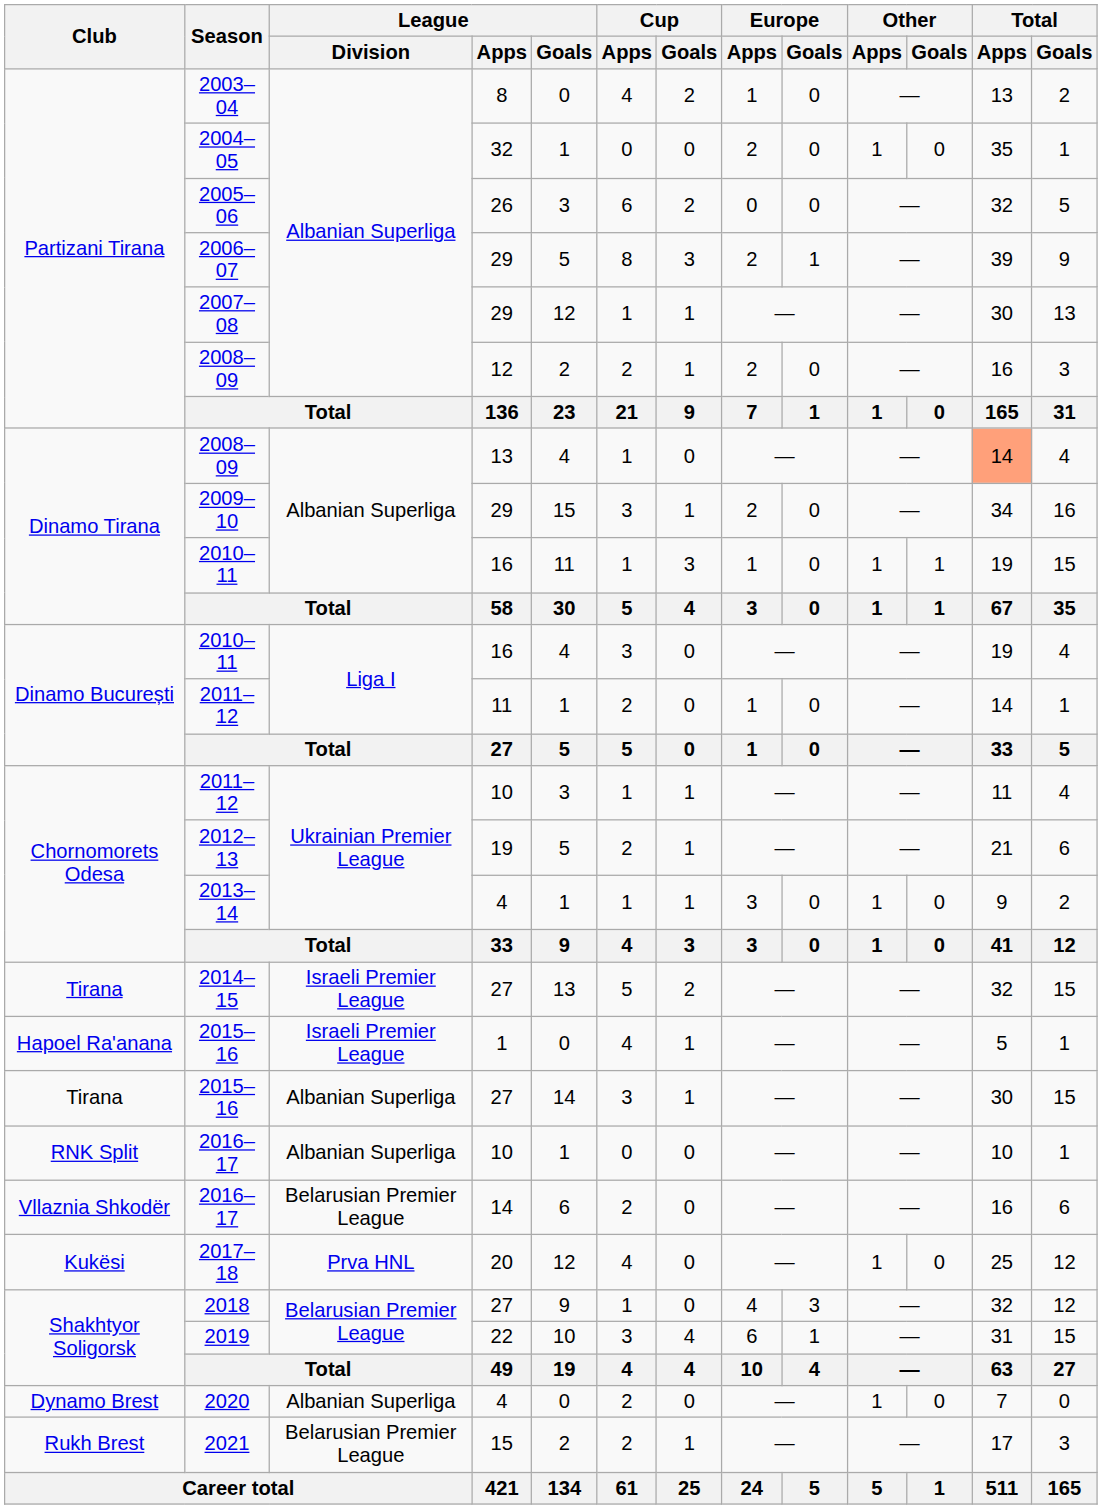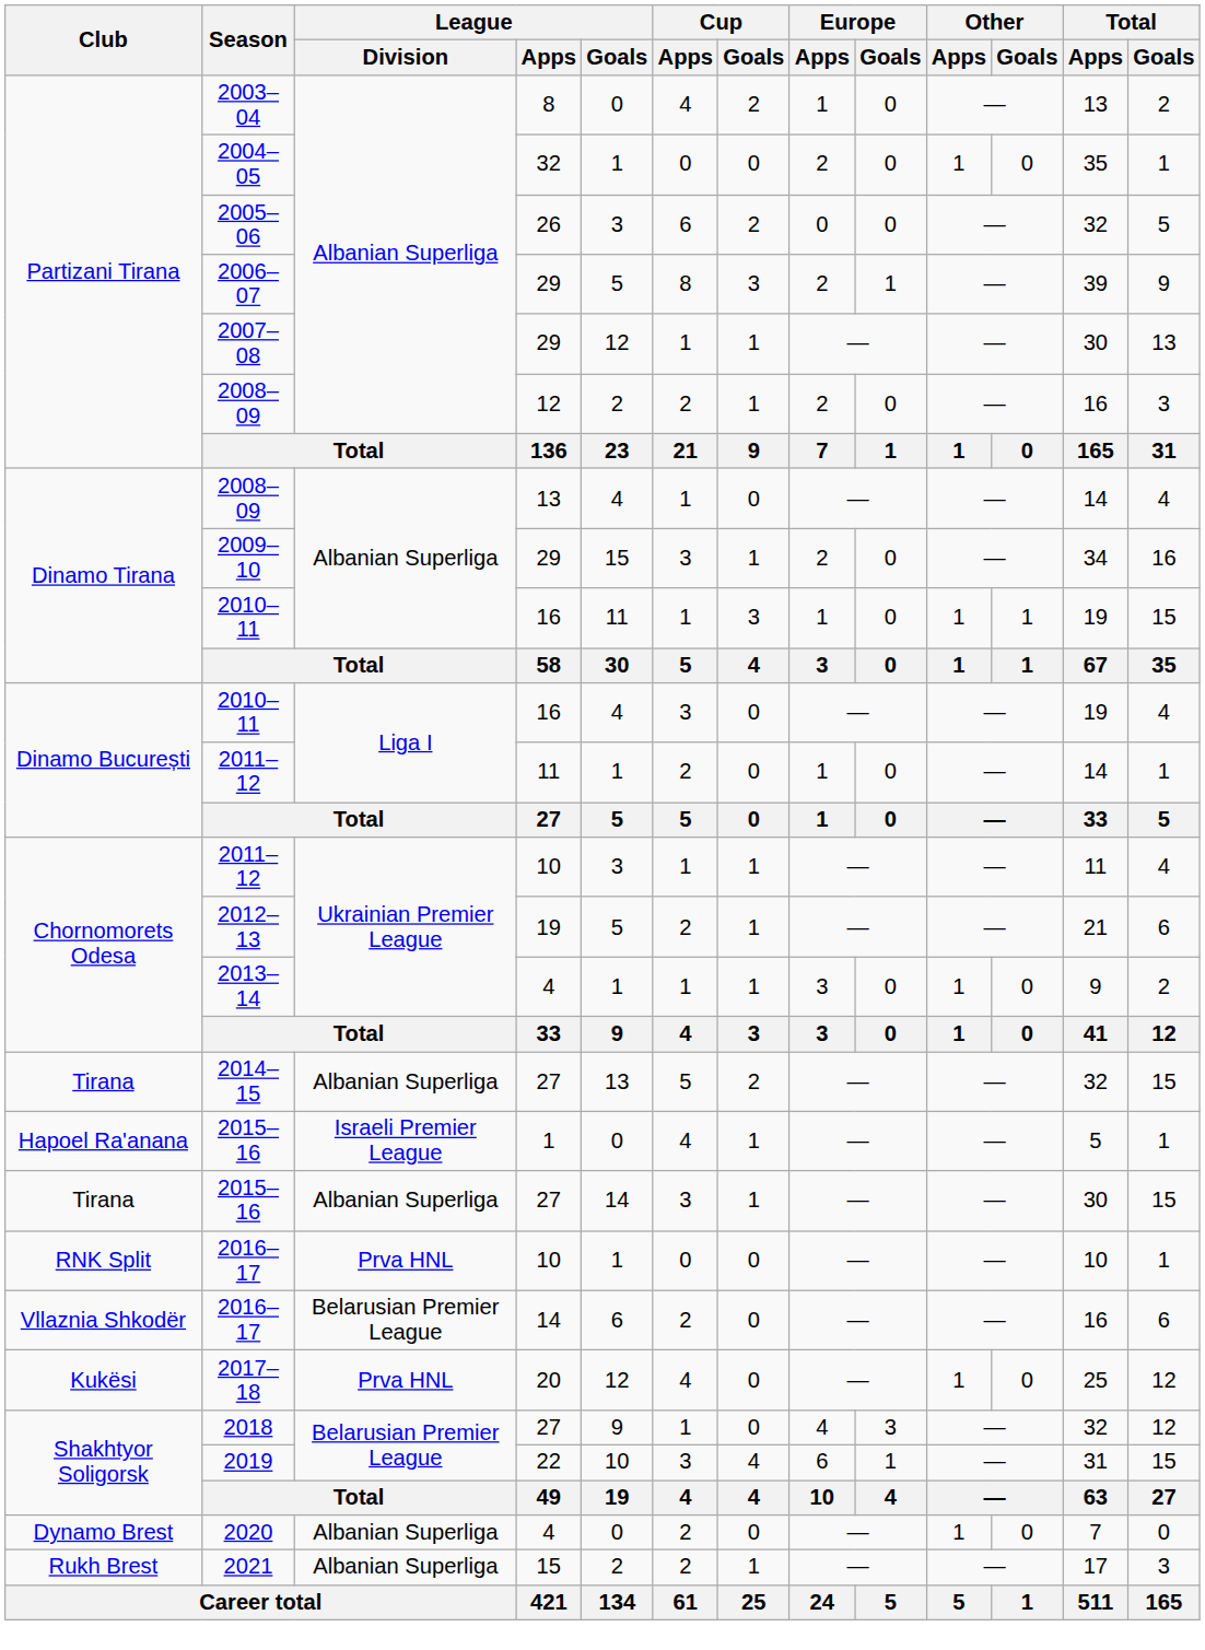 <table class="wikitable" style="text-align:center">
 <tr>
 <th rowspan="2">Club</th>
 <th rowspan="2">Season</th>
 <th colspan="3">League</th>
 <th colspan="2">Cup</th>
 <th colspan="2">Europe</th>
 <th colspan="2">Other</th>
 <th colspan="2">Total</th>
 </tr>
 <tr>
 <th>Division</th>
 <th>Apps</th>
 <th>Goals</th>
 <th>Apps</th>
 <th>Goals</th>
 <th>Apps</th>
 <th>Goals</th>
 <th>Apps</th>
 <th>Goals</th>
 <th>Apps</th>
 <th>Goals</th>
 </tr>
 <tr>
 <td rowspan="7"><a href='#'>Partizani Tirana</a></td>
 <td><a href='#'>2003–04</a></td>
 <td rowspan="6"><a href='#'>Albanian Superliga</a></td>
 <td>8</td>
 <td>0</td>
 <td>4</td>
 <td>2</td>
 <td>1</td>
 <td>0</td>
 <td colspan="2">—</td>
 <td>13</td>
 <td>2</td>
 </tr>
 <tr>
 <td><a href='#'>2004–05</a></td>
 <td>32</td>
 <td>1</td>
 <td>0</td>
 <td>0</td>
 <td>2</td>
 <td>0</td>
 <td>1</td>
 <td>0</td>
 <td>35</td>
 <td>1</td>
 </tr>
 <tr>
 <td><a href='#'>2005–06</a></td>
 <td>26</td>
 <td>3</td>
 <td>6</td>
 <td>2</td>
 <td>0</td>
 <td>0</td>
 <td colspan="2">—</td>
 <td>32</td>
 <td>5</td>
 </tr>
 <tr>
 <td><a href='#'>2006–07</a></td>
 <td>29</td>
 <td>5</td>
 <td>8</td>
 <td>3</td>
 <td>2</td>
 <td>1</td>
 <td colspan="2">—</td>
 <td>39</td>
 <td>9</td>
 </tr>
 <tr>
 <td><a href='#'>2007–08</a></td>
 <td>29</td>
 <td>12</td>
 <td>1</td>
 <td>1</td>
 <td colspan="2">—</td>
 <td colspan="2">—</td>
 <td>30</td>
 <td>13</td>
 </tr>
 <tr>
 <td><a href='#'>2008–09</a></td>
 <td>12</td>
 <td>2</td>
 <td>2</td>
 <td>1</td>
 <td>2</td>
 <td>0</td>
 <td colspan="2">—</td>
 <td>16</td>
 <td>3</td>
 </tr>
 <tr>
 <th colspan="2">Total</th>
 <th>136</th>
 <th>23</th>
 <th>21</th>
 <th>9</th>
 <th>7</th>
 <th>1</th>
 <th>1</th>
 <th>0</th>
 <th>165</th>
 <th>31</th>
 </tr>
 <tr>
 <td rowspan="4"><a href='#'>Dinamo Tirana</a></td>
 <td><a href='#'>2008–09</a></td>
 <td rowspan="3">Albanian Superliga</td>
 <td>13</td>
 <td>4</td>
 <td>1</td>
 <td>0</td>
 <td colspan="2">—</td>
 <td colspan="2">—</td>
-<td style="background: lightsalmon;">14</td>
+<td>14</td>
 <td>4</td>
 </tr>
 <tr>
 <td><a href='#'>2009–10</a></td>
 <td>29</td>
 <td>15</td>
 <td>3</td>
 <td>1</td>
 <td>2</td>
 <td>0</td>
 <td colspan="2">—</td>
 <td>34</td>
 <td>16</td>
 </tr>
 <tr>
 <td><a href='#'>2010–11</a></td>
 <td>16</td>
 <td>11</td>
 <td>1</td>
 <td>3</td>
 <td>1</td>
 <td>0</td>
 <td>1</td>
 <td>1</td>
 <td>19</td>
 <td>15</td>
 </tr>
 <tr>
 <th colspan="2">Total</th>
 <th>58</th>
 <th>30</th>
 <th>5</th>
 <th>4</th>
 <th>3</th>
 <th>0</th>
 <th>1</th>
 <th>1</th>
 <th>67</th>
 <th>35</th>
 </tr>
 <tr>
 <td rowspan="3"><a href='#'>Dinamo București</a></td>
 <td><a href='#'>2010–11</a></td>
 <td rowspan="2"><a href='#'>Liga I</a></td>
 <td>16</td>
 <td>4</td>
 <td>3</td>
 <td>0</td>
 <td colspan="2">—</td>
 <td colspan="2">—</td>
 <td>19</td>
 <td>4</td>
 </tr>
 <tr>
 <td><a href='#'>2011–12</a></td>
 <td>11</td>
 <td>1</td>
 <td>2</td>
 <td>0</td>
 <td>1</td>
 <td>0</td>
 <td colspan="2">—</td>
 <td>14</td>
 <td>1</td>
 </tr>
 <tr>
 <th colspan="2">Total</th>
 <th>27</th>
 <th>5</th>
 <th>5</th>
 <th>0</th>
 <th>1</th>
 <th>0</th>
 <th colspan="2">—</th>
 <th>33</th>
 <th>5</th>
 </tr>
 <tr>
 <td rowspan="4"><a href='#'>Chornomorets Odesa</a></td>
 <td><a href='#'>2011–12</a></td>
 <td rowspan="3"><a href='#'>Ukrainian Premier League</a></td>
 <td>10</td>
 <td>3</td>
 <td>1</td>
 <td>1</td>
 <td colspan="2">—</td>
 <td colspan="2">—</td>
 <td>11</td>
 <td>4</td>
 </tr>
 <tr>
 <td><a href='#'>2012–13</a></td>
 <td>19</td>
 <td>5</td>
 <td>2</td>
 <td>1</td>
 <td colspan="2">—</td>
 <td colspan="2">—</td>
 <td>21</td>
 <td>6</td>
 </tr>
 <tr>
 <td><a href='#'>2013–14</a></td>
 <td>4</td>
 <td>1</td>
 <td>1</td>
 <td>1</td>
 <td>3</td>
 <td>0</td>
 <td>1</td>
 <td>0</td>
 <td>9</td>
 <td>2</td>
 </tr>
 <tr>
 <th colspan="2">Total</th>
 <th>33</th>
 <th>9</th>
 <th>4</th>
 <th>3</th>
 <th>3</th>
 <th>0</th>
 <th>1</th>
 <th>0</th>
 <th>41</th>
 <th>12</th>
 </tr>
 <tr>
 <td><a href='#'>Tirana</a></td>
 <td><a href='#'>2014–15</a></td>
-<td><a href='#'>Israeli Premier League</a></td>
+<td>Albanian Superliga</td>
 <td>27</td>
 <td>13</td>
 <td>5</td>
 <td>2</td>
 <td colspan="2">—</td>
 <td colspan="2">—</td>
 <td>32</td>
 <td>15</td>
 </tr>
 <tr>
 <td><a href='#'>Hapoel Ra'anana</a></td>
 <td><a href='#'>2015–16</a></td>
 <td><a href='#'>Israeli Premier League</a></td>
 <td>1</td>
 <td>0</td>
 <td>4</td>
 <td>1</td>
 <td colspan="2">—</td>
 <td colspan="2">—</td>
 <td>5</td>
 <td>1</td>
 </tr>
 <tr>
 <td>Tirana</td>
 <td><a href='#'>2015–16</a></td>
 <td>Albanian Superliga</td>
 <td>27</td>
 <td>14</td>
 <td>3</td>
 <td>1</td>
 <td colspan="2">—</td>
 <td colspan="2">—</td>
 <td>30</td>
 <td>15</td>
 </tr>
 <tr>
 <td><a href='#'>RNK Split</a></td>
 <td><a href='#'>2016–17</a></td>
-<td>Albanian Superliga</td>
+<td><a href='#'>Prva HNL</a></td>
 <td>10</td>
 <td>1</td>
 <td>0</td>
 <td>0</td>
 <td colspan="2">—</td>
 <td colspan="2">—</td>
 <td>10</td>
 <td>1</td>
 </tr>
 <tr>
 <td><a href='#'>Vllaznia Shkodër</a></td>
 <td><a href='#'>2016–17</a></td>
 <td>Belarusian Premier League</td>
 <td>14</td>
 <td>6</td>
 <td>2</td>
 <td>0</td>
 <td colspan="2">—</td>
 <td colspan="2">—</td>
 <td>16</td>
 <td>6</td>
 </tr>
 <tr>
 <td><a href='#'>Kukësi</a></td>
 <td><a href='#'>2017–18</a></td>
 <td><a href='#'>Prva HNL</a></td>
 <td>20</td>
 <td>12</td>
 <td>4</td>
 <td>0</td>
 <td colspan="2">—</td>
 <td>1</td>
 <td>0</td>
 <td>25</td>
 <td>12</td>
 </tr>
 <tr>
 <td rowspan="3"><a href='#'>Shakhtyor Soligorsk</a></td>
 <td><a href='#'>2018</a></td>
 <td rowspan="2"><a href='#'>Belarusian Premier League</a></td>
 <td>27</td>
 <td>9</td>
 <td>1</td>
 <td>0</td>
 <td>4</td>
 <td>3</td>
 <td colspan="2">—</td>
 <td>32</td>
 <td>12</td>
 </tr>
 <tr>
 <td><a href='#'>2019</a></td>
 <td>22</td>
 <td>10</td>
 <td>3</td>
 <td>4</td>
 <td>6</td>
 <td>1</td>
 <td colspan="2">—</td>
 <td>31</td>
 <td>15</td>
 </tr>
 <tr>
 <th colspan="2">Total</th>
 <th>49</th>
 <th>19</th>
 <th>4</th>
 <th>4</th>
 <th>10</th>
 <th>4</th>
 <th colspan="2">—</th>
 <th>63</th>
 <th>27</th>
 </tr>
 <tr>
 <td><a href='#'>Dynamo Brest</a></td>
 <td><a href='#'>2020</a></td>
 <td>Albanian Superliga</td>
 <td>4</td>
 <td>0</td>
 <td>2</td>
 <td>0</td>
 <td colspan="2">—</td>
 <td>1</td>
 <td>0</td>
 <td>7</td>
 <td>0</td>
 </tr>
 <tr>
 <td><a href='#'>Rukh Brest</a></td>
 <td><a href='#'>2021</a></td>
-<td>Belarusian Premier League</td>
+<td>Albanian Superliga</td>
 <td>15</td>
 <td>2</td>
 <td>2</td>
 <td>1</td>
 <td colspan="2">—</td>
 <td colspan="2">—</td>
 <td>17</td>
 <td>3</td>
 </tr>
 <tr>
 <th colspan="3">Career total</th>
 <th>421</th>
 <th>134</th>
 <th>61</th>
 <th>25</th>
 <th>24</th>
 <th>5</th>
 <th>5</th>
 <th>1</th>
 <th>511</th>
 <th>165</th>
 </tr>
 </table>
